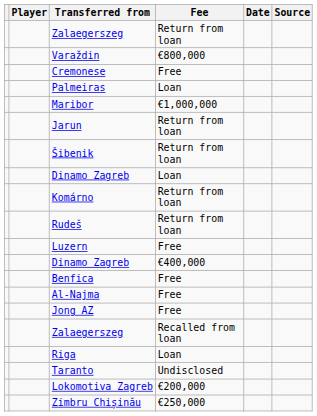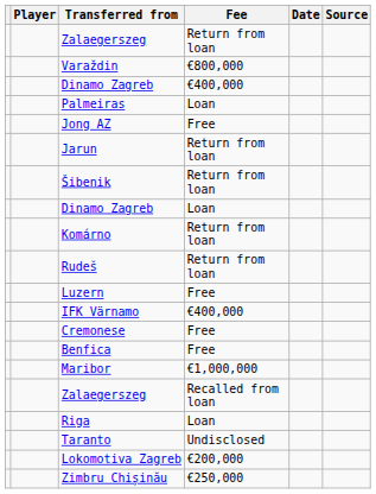 <table class="wikitable plainrowheaders sortable">
 <tr>
 <th></th>
 <th scope=col>Player</th>
 <th>Transferred from</th>
 <th !scope=col; style="width: 110px;">Fee</th>
 <th scope=col>Date</th>
 <th scope=col>Source</th>
 </tr>
 <tr>
 <td align=center></td>
 <td></td>
 <td> <a href='#'>Zalaegerszeg</a></td>
 <td>Return from loan</td>
 <td></td>
 <td></td>
 </tr>
 <tr>
 <td align=center></td>
 <td></td>
 <td> <a href='#'>Varaždin</a></td>
 <td>€800,000</td>
 <td></td>
 <td align=center></td>
 </tr>
 <tr>
 <td align=center></td>
 <td></td>
-<td> <a href='#'>Cremonese</a></td>
-<td>Free</td>
+<td> <a href='#'>Dinamo Zagreb</a></td>
+<td>€400,000</td>
 <td></td>
 <td align=center></td>
 </tr>
 <tr>
 <td align=center></td>
 <td></td>
 <td> <a href='#'>Palmeiras</a></td>
 <td>Loan</td>
 <td></td>
 <td align=center></td>
 </tr>
 <tr>
 <td align=center></td>
 <td></td>
-<td> <a href='#'>Maribor</a></td>
-<td>€1,000,000</td>
+<td> <a href='#'>Jong AZ</a></td>
+<td>Free</td>
 <td></td>
 <td align=center></td>
 </tr>
 <tr>
 <td align=center></td>
 <td></td>
 <td> <a href='#'>Jarun</a></td>
 <td>Return from loan</td>
 <td></td>
 <td align=center></td>
 </tr>
 <tr>
 <td align=center></td>
 <td></td>
 <td> <a href='#'>Šibenik</a></td>
 <td>Return from loan</td>
 <td></td>
 <td align=center></td>
 </tr>
 <tr>
 <td align=center></td>
 <td></td>
 <td> <a href='#'>Dinamo Zagreb</a></td>
 <td>Loan</td>
 <td></td>
 <td align=center></td>
 </tr>
 <tr>
 <td align=center></td>
 <td></td>
 <td> <a href='#'>Komárno</a></td>
 <td>Return from loan</td>
 <td></td>
 <td></td>
 </tr>
 <tr>
 <td align=center></td>
 <td></td>
 <td> <a href='#'>Rudeš</a></td>
 <td>Return from loan</td>
 <td></td>
 <td></td>
 </tr>
 <tr>
 <td align=center></td>
 <td></td>
 <td> <a href='#'>Luzern</a></td>
 <td>Free</td>
 <td></td>
 <td align=center></td>
 </tr>
 <tr>
 <td align=center></td>
 <td></td>
-<td> <a href='#'>Dinamo Zagreb</a></td>
+<td> <a href='#'>IFK Värnamo</a></td>
 <td>€400,000</td>
+<td></td>
+<td align=center></td>
+</tr>
+<tr>
+<td align=center></td>
+<td></td>
+<td> <a href='#'>Cremonese</a></td>
+<td>Free</td>
 <td></td>
 <td align=center></td>
 </tr>
 <tr>
 <td align=center></td>
 <td></td>
 <td> <a href='#'>Benfica</a></td>
 <td>Free</td>
 <td></td>
 <td align=center></td>
 </tr>
 <tr>
 <td align=center></td>
 <td></td>
-<td> <a href='#'>Al-Najma</a></td>
-<td>Free</td>
-<td></td>
-<td align=center></td>
-</tr>
-<tr>
-<td align=center></td>
-<td></td>
-<td> <a href='#'>Jong AZ</a></td>
-<td>Free</td>
+<td> <a href='#'>Maribor</a></td>
+<td>€1,000,000</td>
 <td></td>
 <td align=center></td>
 </tr>
 <tr>
 <td align=center></td>
 <td></td>
 <td> <a href='#'>Zalaegerszeg</a></td>
 <td>Recalled from loan</td>
 <td></td>
 <td align=center></td>
 </tr>
 <tr>
 <td align=center></td>
 <td></td>
 <td> <a href='#'>Riga</a></td>
 <td>Loan</td>
 <td></td>
 <td align=center></td>
 </tr>
 <tr>
 <td align=center></td>
 <td></td>
 <td> <a href='#'>Taranto</a></td>
 <td>Undisclosed</td>
 <td></td>
 <td align=center></td>
 </tr>
 <tr>
 <td align=center></td>
 <td></td>
 <td> <a href='#'>Lokomotiva Zagreb</a></td>
 <td>€200,000</td>
 <td></td>
 <td align=center></td>
 </tr>
 <tr>
 <td align=center></td>
 <td></td>
 <td> <a href='#'>Zimbru Chișinău</a></td>
 <td>€250,000</td>
 <td></td>
 <td align=center></td>
 </tr>
 </table>
